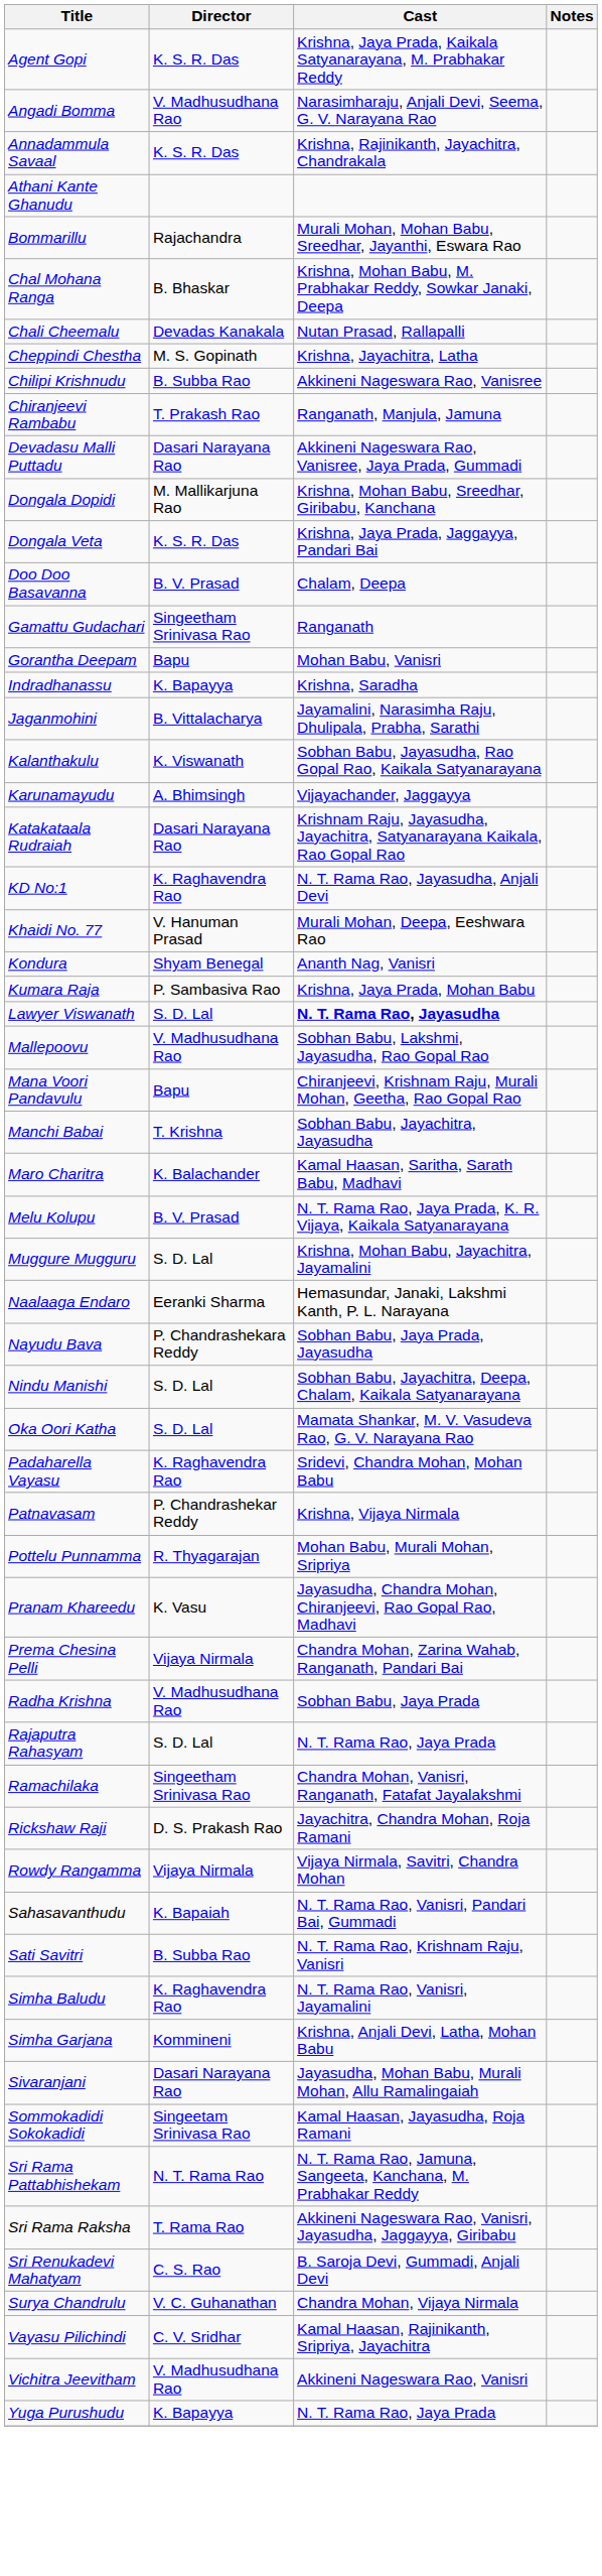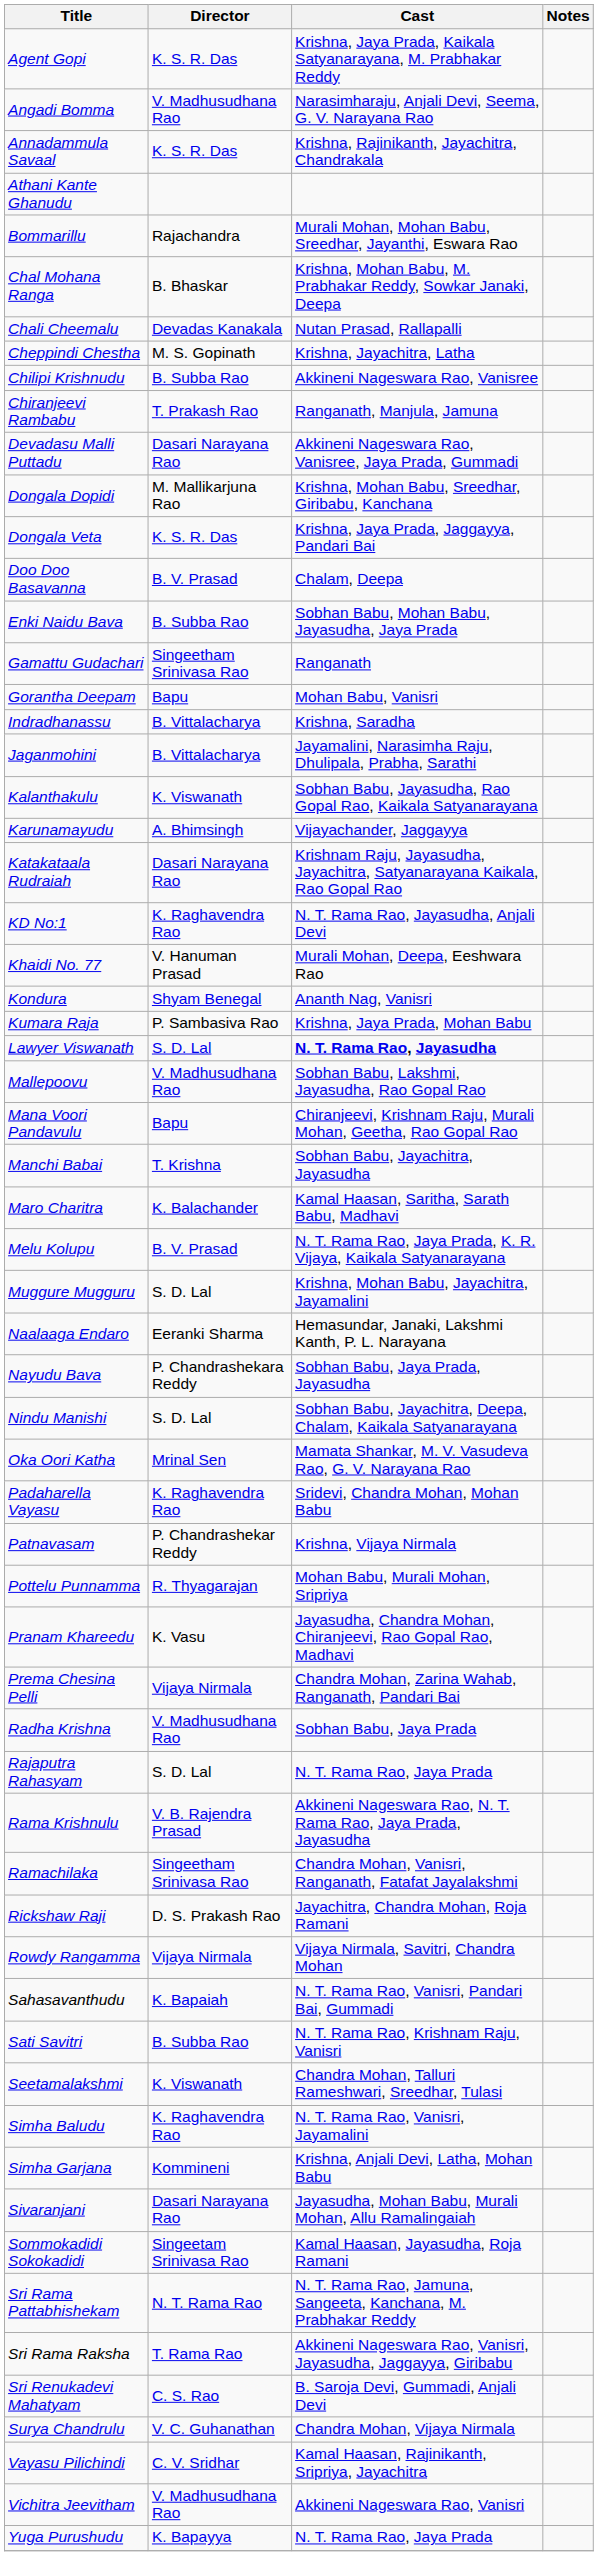 <table class="wikitable">
 <tr>
 <th>Title</th>
 <th>Director</th>
 <th>Cast</th>
 <th>Notes</th>
 </tr>
 <tr>
 <td><em><a href='#'>Agent Gopi</a></em></td>
 <td><a href='#'>K. S. R. Das</a></td>
 <td><a href='#'>Krishna</a>, <a href='#'>Jaya Prada</a>, <a href='#'>Kaikala Satyanarayana</a>, <a href='#'>M. Prabhakar Reddy</a></td>
 <td></td>
 </tr>
 <tr>
 <td><em><a href='#'>Angadi Bomma</a></em></td>
 <td><a href='#'>V. Madhusudhana Rao</a></td>
 <td><a href='#'>Narasimharaju</a>, <a href='#'>Anjali Devi</a>, <a href='#'>Seema</a>, <a href='#'>G. V. Narayana Rao</a></td>
 <td></td>
 </tr>
 <tr>
 <td><em><a href='#'>Annadammula Savaal</a></em></td>
 <td><a href='#'>K. S. R. Das</a></td>
 <td><a href='#'>Krishna</a>, <a href='#'>Rajinikanth</a>, <a href='#'>Jayachitra</a>, <a href='#'>Chandrakala</a></td>
 <td></td>
 </tr>
 <tr>
 <td><em><a href='#'>Athani Kante Ghanudu</a></em></td>
 <td></td>
 <td></td>
 <td></td>
 </tr>
 <tr>
 <td><em><a href='#'>Bommarillu</a></em></td>
 <td>Rajachandra</td>
 <td><a href='#'>Murali Mohan</a>, <a href='#'>Mohan Babu</a>, <a href='#'>Sreedhar</a>, <a href='#'>Jayanthi</a>, Eswara Rao</td>
 <td></td>
 </tr>
 <tr>
 <td><em><a href='#'>Chal Mohana Ranga</a></em></td>
 <td>B. Bhaskar</td>
 <td><a href='#'>Krishna</a>, <a href='#'>Mohan Babu</a>, <a href='#'>M. Prabhakar Reddy</a>, <a href='#'>Sowkar Janaki</a>, <a href='#'>Deepa</a></td>
 <td></td>
 </tr>
 <tr>
 <td><em><a href='#'>Chali Cheemalu</a></em></td>
 <td><a href='#'>Devadas Kanakala</a></td>
 <td><a href='#'>Nutan Prasad</a>, <a href='#'>Rallapalli</a></td>
 <td></td>
 </tr>
 <tr>
 <td><em><a href='#'>Cheppindi Chestha</a></em></td>
 <td>M. S. Gopinath</td>
 <td><a href='#'>Krishna</a>, <a href='#'>Jayachitra</a>, <a href='#'>Latha</a></td>
 <td></td>
 </tr>
 <tr>
 <td><em><a href='#'>Chilipi Krishnudu</a></em></td>
 <td><a href='#'>B. Subba Rao</a></td>
 <td><a href='#'>Akkineni Nageswara Rao</a>, <a href='#'>Vanisree</a></td>
 <td></td>
 </tr>
 <tr>
 <td><em><a href='#'>Chiranjeevi Rambabu</a></em></td>
 <td><a href='#'>T. Prakash Rao</a></td>
 <td><a href='#'>Ranganath</a>, <a href='#'>Manjula</a>, <a href='#'>Jamuna</a></td>
 <td></td>
 </tr>
 <tr>
 <td><em><a href='#'>Devadasu Malli Puttadu</a></em></td>
 <td><a href='#'>Dasari Narayana Rao</a></td>
 <td><a href='#'>Akkineni Nageswara Rao</a>, <a href='#'>Vanisree</a>, <a href='#'>Jaya Prada</a>, <a href='#'>Gummadi</a></td>
 <td></td>
 </tr>
 <tr>
 <td><em><a href='#'>Dongala Dopidi</a></em></td>
 <td>M. Mallikarjuna Rao</td>
 <td><a href='#'>Krishna</a>, <a href='#'>Mohan Babu</a>, <a href='#'>Sreedhar</a>, <a href='#'>Giribabu</a>, <a href='#'>Kanchana</a></td>
 <td></td>
 </tr>
 <tr>
 <td><em><a href='#'>Dongala Veta</a></em></td>
 <td><a href='#'>K. S. R. Das</a></td>
 <td><a href='#'>Krishna</a>, <a href='#'>Jaya Prada</a>, <a href='#'>Jaggayya</a>, <a href='#'>Pandari Bai</a></td>
 <td></td>
 </tr>
 <tr>
 <td><em><a href='#'>Doo Doo Basavanna</a></em></td>
 <td><a href='#'>B. V. Prasad</a></td>
 <td><a href='#'>Chalam</a>, <a href='#'>Deepa</a></td>
 <td></td>
 </tr>
 <tr>
+<td><em><a href='#'>Enki Naidu Bava</a></em></td>
+<td><a href='#'>B. Subba Rao</a></td>
+<td><a href='#'>Sobhan Babu</a>, <a href='#'>Mohan Babu</a>, <a href='#'>Jayasudha</a>, <a href='#'>Jaya Prada</a></td>
+<td></td>
+</tr>
+<tr>
 <td><em><a href='#'>Gamattu Gudachari</a></em></td>
 <td><a href='#'>Singeetham Srinivasa Rao</a></td>
 <td><a href='#'>Ranganath</a></td>
 <td></td>
 </tr>
 <tr>
 <td><em><a href='#'>Gorantha Deepam</a></em></td>
 <td><a href='#'>Bapu</a></td>
 <td><a href='#'>Mohan Babu</a>, <a href='#'>Vanisri</a></td>
 <td></td>
 </tr>
 <tr>
 <td><em><a href='#'>Indradhanassu</a></em></td>
-<td><a href='#'>K. Bapayya</a></td>
+<td><a href='#'>B. Vittalacharya</a></td>
 <td><a href='#'>Krishna</a>, <a href='#'>Saradha</a></td>
 <td></td>
 </tr>
 <tr>
 <td><em><a href='#'>Jaganmohini</a></em></td>
 <td><a href='#'>B. Vittalacharya</a></td>
 <td><a href='#'>Jayamalini</a>, <a href='#'>Narasimha Raju</a>, <a href='#'>Dhulipala</a>, <a href='#'>Prabha</a>, <a href='#'>Sarathi</a></td>
 <td></td>
 </tr>
 <tr>
 <td><em><a href='#'>Kalanthakulu</a></em></td>
 <td><a href='#'>K. Viswanath</a></td>
 <td><a href='#'>Sobhan Babu</a>, <a href='#'>Jayasudha</a>, <a href='#'>Rao Gopal Rao</a>, <a href='#'>Kaikala Satyanarayana</a></td>
 <td></td>
 </tr>
 <tr>
 <td><em><a href='#'>Karunamayudu</a></em></td>
 <td><a href='#'>A. Bhimsingh</a></td>
 <td><a href='#'>Vijayachander</a>, <a href='#'>Jaggayya</a></td>
 <td></td>
 </tr>
 <tr>
 <td><em><a href='#'>Katakataala Rudraiah</a></em></td>
 <td><a href='#'>Dasari Narayana Rao</a></td>
 <td><a href='#'>Krishnam Raju</a>, <a href='#'>Jayasudha</a>, <a href='#'>Jayachitra</a>, <a href='#'>Satyanarayana Kaikala</a>, <a href='#'>Rao Gopal Rao</a></td>
 <td></td>
 </tr>
 <tr>
 <td><em><a href='#'>KD No:1</a></em></td>
 <td><a href='#'>K. Raghavendra Rao</a></td>
 <td><a href='#'>N. T. Rama Rao</a>, <a href='#'>Jayasudha</a>, <a href='#'>Anjali Devi</a></td>
 <td></td>
 </tr>
 <tr>
 <td><em><a href='#'>Khaidi No. 77</a></em></td>
 <td>V. Hanuman Prasad</td>
 <td><a href='#'>Murali Mohan</a>, <a href='#'>Deepa</a>, Eeshwara Rao</td>
 <td></td>
 </tr>
 <tr>
 <td><em><a href='#'>Kondura</a></em></td>
 <td><a href='#'>Shyam Benegal</a></td>
 <td><a href='#'>Ananth Nag</a>, <a href='#'>Vanisri</a></td>
 <td></td>
 </tr>
 <tr>
 <td><em><a href='#'>Kumara Raja</a></em></td>
 <td>P. Sambasiva Rao</td>
 <td><a href='#'>Krishna</a>, <a href='#'>Jaya Prada</a>, <a href='#'>Mohan Babu</a></td>
 <td></td>
 </tr>
 <tr>
 <td><em><a href='#'>Lawyer Viswanath</a></em></td>
 <td><a href='#'>S. D. Lal</a></td>
 <td><strong><a href='#'>N. T. Rama Rao</a>, <a href='#'>Jayasudha</a></strong></td>
 <td></td>
 </tr>
 <tr>
 <td><em><a href='#'>Mallepoovu</a></em></td>
 <td><a href='#'>V. Madhusudhana Rao</a></td>
 <td><a href='#'>Sobhan Babu</a>, <a href='#'>Lakshmi</a>, <a href='#'>Jayasudha</a>, <a href='#'>Rao Gopal Rao</a></td>
 <td></td>
 </tr>
 <tr>
 <td><em><a href='#'>Mana Voori Pandavulu</a></em></td>
 <td><a href='#'>Bapu</a></td>
 <td><a href='#'>Chiranjeevi</a>, <a href='#'>Krishnam Raju</a>, <a href='#'>Murali Mohan</a>, <a href='#'>Geetha</a>, <a href='#'>Rao Gopal Rao</a></td>
 <td></td>
 </tr>
 <tr>
 <td><em><a href='#'>Manchi Babai</a></em></td>
 <td><a href='#'>T. Krishna</a></td>
 <td><a href='#'>Sobhan Babu</a>, <a href='#'>Jayachitra</a>, <a href='#'>Jayasudha</a></td>
 <td></td>
 </tr>
 <tr>
 <td><em><a href='#'>Maro Charitra</a></em></td>
 <td><a href='#'>K. Balachander</a></td>
 <td><a href='#'>Kamal Haasan</a>, <a href='#'>Saritha</a>, <a href='#'>Sarath Babu</a>, <a href='#'>Madhavi</a></td>
 <td></td>
 </tr>
 <tr>
 <td><em><a href='#'>Melu Kolupu</a></em></td>
 <td><a href='#'>B. V. Prasad</a></td>
 <td><a href='#'>N. T. Rama Rao</a>, <a href='#'>Jaya Prada</a>, <a href='#'>K. R. Vijaya</a>, <a href='#'>Kaikala Satyanarayana</a></td>
 <td></td>
 </tr>
 <tr>
 <td><em><a href='#'>Muggure Mugguru</a></em></td>
 <td>S. D. Lal</td>
 <td><a href='#'>Krishna</a>, <a href='#'>Mohan Babu</a>, <a href='#'>Jayachitra</a>, <a href='#'>Jayamalini</a></td>
 <td></td>
 </tr>
 <tr>
 <td><em><a href='#'>Naalaaga Endaro</a></em></td>
 <td>Eeranki Sharma</td>
 <td>Hemasundar, Janaki, Lakshmi Kanth, P. L. Narayana</td>
 <td></td>
 </tr>
 <tr>
 <td><em><a href='#'>Nayudu Bava</a></em></td>
 <td>P. Chandrashekara Reddy</td>
 <td><a href='#'>Sobhan Babu</a>, <a href='#'>Jaya Prada</a>, <a href='#'>Jayasudha</a></td>
 <td></td>
 </tr>
 <tr>
 <td><em><a href='#'>Nindu Manishi</a></em></td>
 <td>S. D. Lal</td>
 <td><a href='#'>Sobhan Babu</a>, <a href='#'>Jayachitra</a>, <a href='#'>Deepa</a>, <a href='#'>Chalam</a>, <a href='#'>Kaikala Satyanarayana</a></td>
 <td></td>
 </tr>
 <tr>
 <td><em><a href='#'>Oka Oori Katha</a></em></td>
-<td><a href='#'>S. D. Lal</a></td>
+<td><a href='#'>Mrinal Sen</a></td>
 <td><a href='#'>Mamata Shankar</a>, <a href='#'>M. V. Vasudeva Rao</a>, <a href='#'>G. V. Narayana Rao</a></td>
 <td></td>
 </tr>
 <tr>
 <td><em><a href='#'>Padaharella Vayasu</a></em></td>
 <td><a href='#'>K. Raghavendra Rao</a></td>
 <td><a href='#'>Sridevi</a>, <a href='#'>Chandra Mohan</a>, <a href='#'>Mohan Babu</a></td>
 <td></td>
 </tr>
 <tr>
 <td><em><a href='#'>Patnavasam</a></em></td>
 <td>P. Chandrashekar Reddy</td>
 <td><a href='#'>Krishna</a>, <a href='#'>Vijaya Nirmala</a></td>
 <td></td>
 </tr>
 <tr>
 <td><em><a href='#'>Pottelu Punnamma</a></em></td>
 <td><a href='#'>R. Thyagarajan</a></td>
 <td><a href='#'>Mohan Babu</a>, <a href='#'>Murali Mohan</a>, <a href='#'>Sripriya</a></td>
 <td></td>
 </tr>
 <tr>
 <td><em><a href='#'>Pranam Khareedu</a></em></td>
 <td>K. Vasu</td>
 <td><a href='#'>Jayasudha</a>, <a href='#'>Chandra Mohan</a>, <a href='#'>Chiranjeevi</a>, <a href='#'>Rao Gopal Rao</a>, <a href='#'>Madhavi</a></td>
 <td></td>
 </tr>
 <tr>
 <td><em><a href='#'>Prema Chesina Pelli</a></em></td>
 <td><a href='#'>Vijaya Nirmala</a></td>
 <td><a href='#'>Chandra Mohan</a>, <a href='#'>Zarina Wahab</a>, <a href='#'>Ranganath</a>, <a href='#'>Pandari Bai</a></td>
 <td></td>
 </tr>
 <tr>
 <td><em><a href='#'>Radha Krishna</a></em></td>
 <td><a href='#'>V. Madhusudhana Rao</a></td>
 <td><a href='#'>Sobhan Babu</a>, <a href='#'>Jaya Prada</a></td>
 <td></td>
 </tr>
 <tr>
 <td><em><a href='#'>Rajaputra Rahasyam</a></em></td>
 <td>S. D. Lal</td>
 <td><a href='#'>N. T. Rama Rao</a>, <a href='#'>Jaya Prada</a></td>
 <td></td>
 </tr>
 <tr>
+<td><em><a href='#'>Rama Krishnulu</a></em></td>
+<td><a href='#'>V. B. Rajendra Prasad</a></td>
+<td><a href='#'>Akkineni Nageswara Rao</a>, <a href='#'>N. T. Rama Rao</a>, <a href='#'>Jaya Prada</a>, <a href='#'>Jayasudha</a></td>
+<td></td>
+</tr>
+<tr>
 <td><em><a href='#'>Ramachilaka</a></em></td>
 <td><a href='#'>Singeetham Srinivasa Rao</a></td>
 <td><a href='#'>Chandra Mohan</a>, <a href='#'>Vanisri</a>, <a href='#'>Ranganath</a>, <a href='#'>Fatafat Jayalakshmi</a></td>
 <td></td>
 </tr>
 <tr>
 <td><em><a href='#'>Rickshaw Raji</a></em></td>
 <td>D. S. Prakash Rao</td>
 <td><a href='#'>Jayachitra</a>, <a href='#'>Chandra Mohan</a>, <a href='#'>Roja Ramani</a></td>
 <td></td>
 </tr>
 <tr>
 <td><em><a href='#'>Rowdy Rangamma</a></em></td>
 <td><a href='#'>Vijaya Nirmala</a></td>
 <td><a href='#'>Vijaya Nirmala</a>, <a href='#'>Savitri</a>, <a href='#'>Chandra Mohan</a></td>
 <td></td>
 </tr>
 <tr>
 <td><em>Sahasavanthudu</em></td>
 <td><a href='#'>K. Bapaiah</a></td>
 <td><a href='#'>N. T. Rama Rao</a>, <a href='#'>Vanisri</a>, <a href='#'>Pandari Bai</a>, <a href='#'>Gummadi</a></td>
 <td></td>
 </tr>
 <tr>
 <td><em><a href='#'>Sati Savitri</a></em></td>
 <td><a href='#'>B. Subba Rao</a></td>
 <td><a href='#'>N. T. Rama Rao</a>, <a href='#'>Krishnam Raju</a>, <a href='#'>Vanisri</a></td>
+<td></td>
+</tr>
+<tr>
+<td><em><a href='#'>Seetamalakshmi</a></em></td>
+<td><a href='#'>K. Viswanath</a></td>
+<td><a href='#'>Chandra Mohan</a>, <a href='#'>Talluri Rameshwari</a>, <a href='#'>Sreedhar</a>, <a href='#'>Tulasi</a></td>
 <td></td>
 </tr>
 <tr>
 <td><em><a href='#'>Simha Baludu</a></em></td>
 <td><a href='#'>K. Raghavendra Rao</a></td>
 <td><a href='#'>N. T. Rama Rao</a>, <a href='#'>Vanisri</a>, <a href='#'>Jayamalini</a></td>
 <td></td>
 </tr>
 <tr>
 <td><em><a href='#'>Simha Garjana</a></em></td>
 <td><a href='#'>Kommineni</a></td>
 <td><a href='#'>Krishna</a>, <a href='#'>Anjali Devi</a>, <a href='#'>Latha</a>, <a href='#'>Mohan Babu</a></td>
 <td></td>
 </tr>
 <tr>
 <td><em><a href='#'>Sivaranjani</a></em></td>
 <td><a href='#'>Dasari Narayana Rao</a></td>
 <td><a href='#'>Jayasudha</a>, <a href='#'>Mohan Babu</a>, <a href='#'>Murali Mohan</a>, <a href='#'>Allu Ramalingaiah</a></td>
 <td></td>
 </tr>
 <tr>
 <td><em><a href='#'>Sommokadidi Sokokadidi</a></em></td>
 <td><a href='#'>Singeetam Srinivasa Rao</a></td>
 <td><a href='#'>Kamal Haasan</a>, <a href='#'>Jayasudha</a>, <a href='#'>Roja Ramani</a></td>
 <td></td>
 </tr>
 <tr>
 <td><em><a href='#'>Sri Rama Pattabhishekam</a></em></td>
 <td><a href='#'>N. T. Rama Rao</a></td>
 <td><a href='#'>N. T. Rama Rao</a>, <a href='#'>Jamuna</a>, <a href='#'>Sangeeta</a>, <a href='#'>Kanchana</a>, <a href='#'>M. Prabhakar Reddy</a></td>
 <td></td>
 </tr>
 <tr>
 <td><em>Sri Rama Raksha</em></td>
 <td><a href='#'>T. Rama Rao</a></td>
 <td><a href='#'>Akkineni Nageswara Rao</a>, <a href='#'>Vanisri</a>, <a href='#'>Jayasudha</a>, <a href='#'>Jaggayya</a>, <a href='#'>Giribabu</a></td>
 <td></td>
 </tr>
 <tr>
 <td><em><a href='#'>Sri Renukadevi Mahatyam</a></em></td>
 <td><a href='#'>C. S. Rao</a></td>
 <td><a href='#'>B. Saroja Devi</a>, <a href='#'>Gummadi</a>, <a href='#'>Anjali Devi</a></td>
 <td></td>
 </tr>
 <tr>
 <td><em><a href='#'>Surya Chandrulu</a></em></td>
 <td><a href='#'>V. C. Guhanathan</a></td>
 <td><a href='#'>Chandra Mohan</a>, <a href='#'>Vijaya Nirmala</a></td>
 <td></td>
 </tr>
 <tr>
 <td><em><a href='#'>Vayasu Pilichindi</a></em></td>
 <td><a href='#'>C. V. Sridhar</a></td>
 <td><a href='#'>Kamal Haasan</a>, <a href='#'>Rajinikanth</a>, <a href='#'>Sripriya</a>, <a href='#'>Jayachitra</a></td>
 <td></td>
 </tr>
 <tr>
 <td><em><a href='#'>Vichitra Jeevitham</a></em></td>
 <td><a href='#'>V. Madhusudhana Rao</a></td>
 <td><a href='#'>Akkineni Nageswara Rao</a>, <a href='#'>Vanisri</a></td>
 <td></td>
 </tr>
 <tr>
 <td><em><a href='#'>Yuga Purushudu</a></em></td>
 <td><a href='#'>K. Bapayya</a></td>
 <td><a href='#'>N. T. Rama Rao</a>, <a href='#'>Jaya Prada</a></td>
 <td></td>
 </tr>
 <tr>
 </tr>
 </table>
